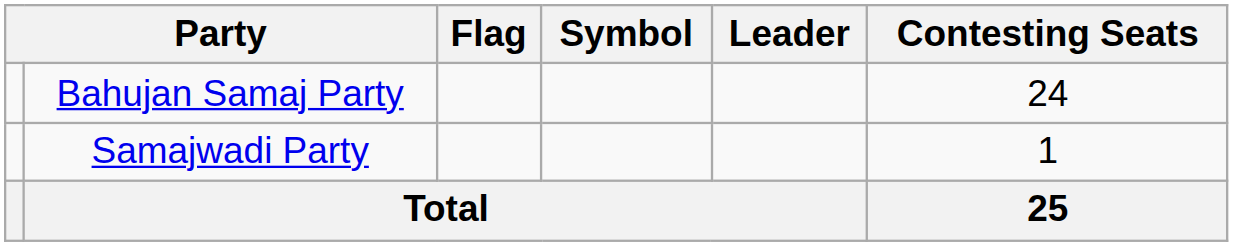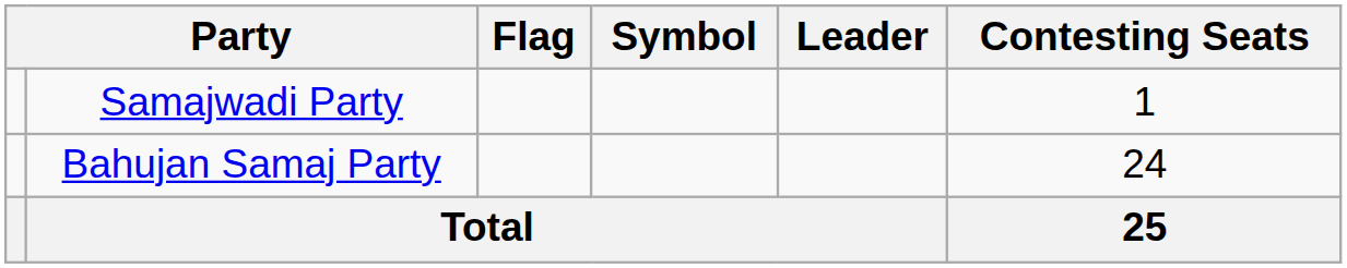 <table class="wikitable" width="60%" style="text-align:center">
 <tr>
 <th colspan="2">Party</th>
 <th>Flag</th>
 <th>Symbol</th>
 <th>Leader</th>
 <th>Contesting Seats</th>
 </tr>
 <tr>
 <td></td>
+<td><a href='#'>Samajwadi Party</a></td>
+<td></td>
+<td></td>
+<td></td>
+<td>1</td>
+</tr>
+<tr>
+<td></td>
 <td><a href='#'>Bahujan Samaj Party</a></td>
 <td></td>
 <td></td>
 <td></td>
 <td>24</td>
 </tr>
 <tr>
-<td></td>
-<td><a href='#'>Samajwadi Party</a></td>
-<td></td>
-<td></td>
-<td></td>
-<td>1</td>
-</tr>
-<tr>
 <th></th>
 <th Colspan=4>Total</th>
 <th>25</th>
 </tr>
 </table>
